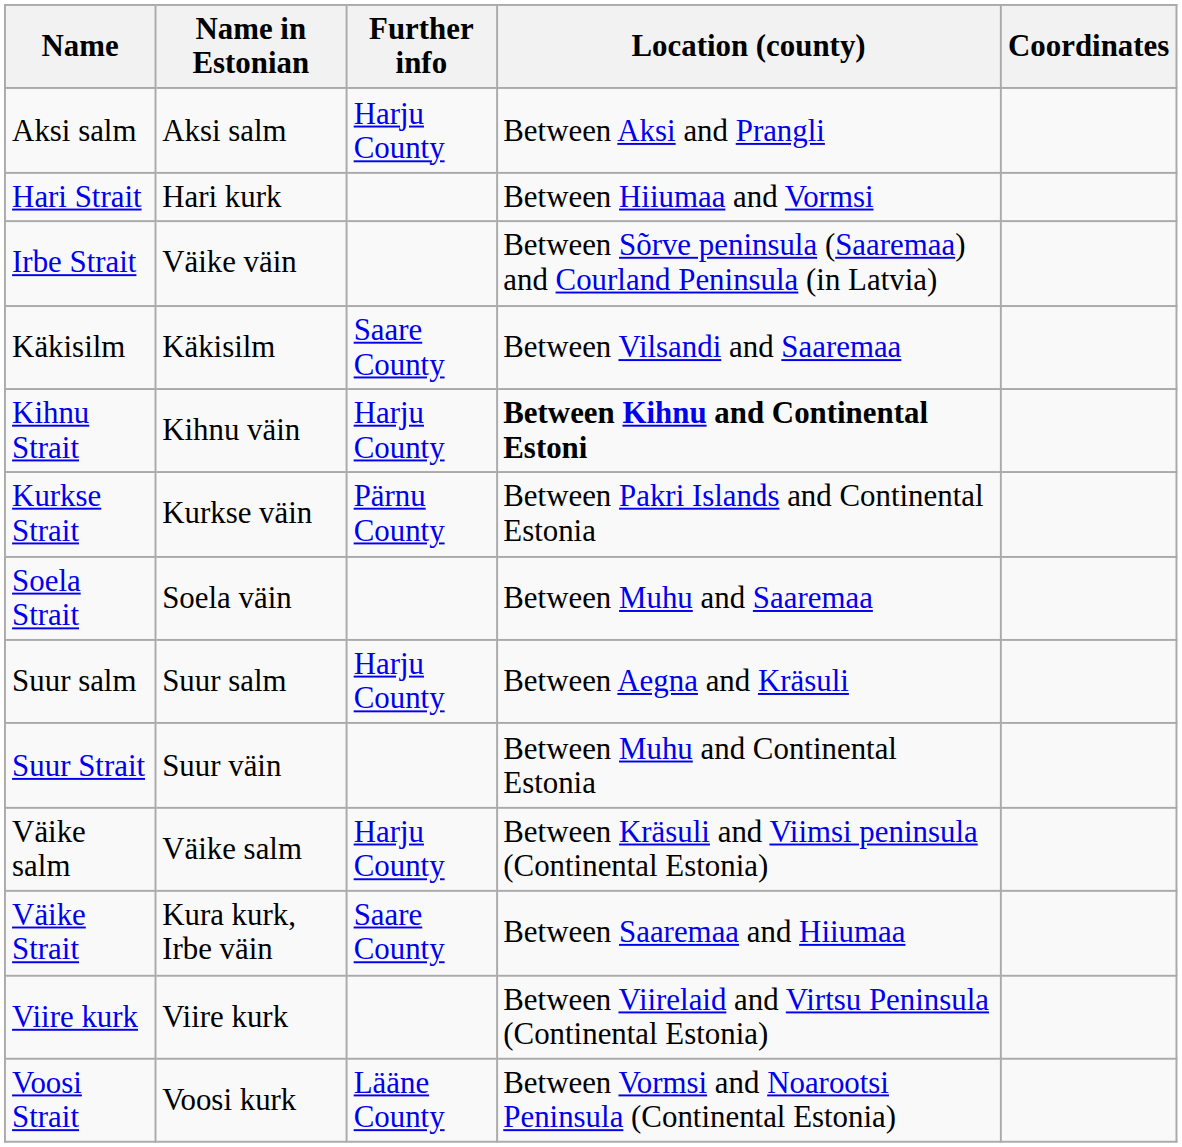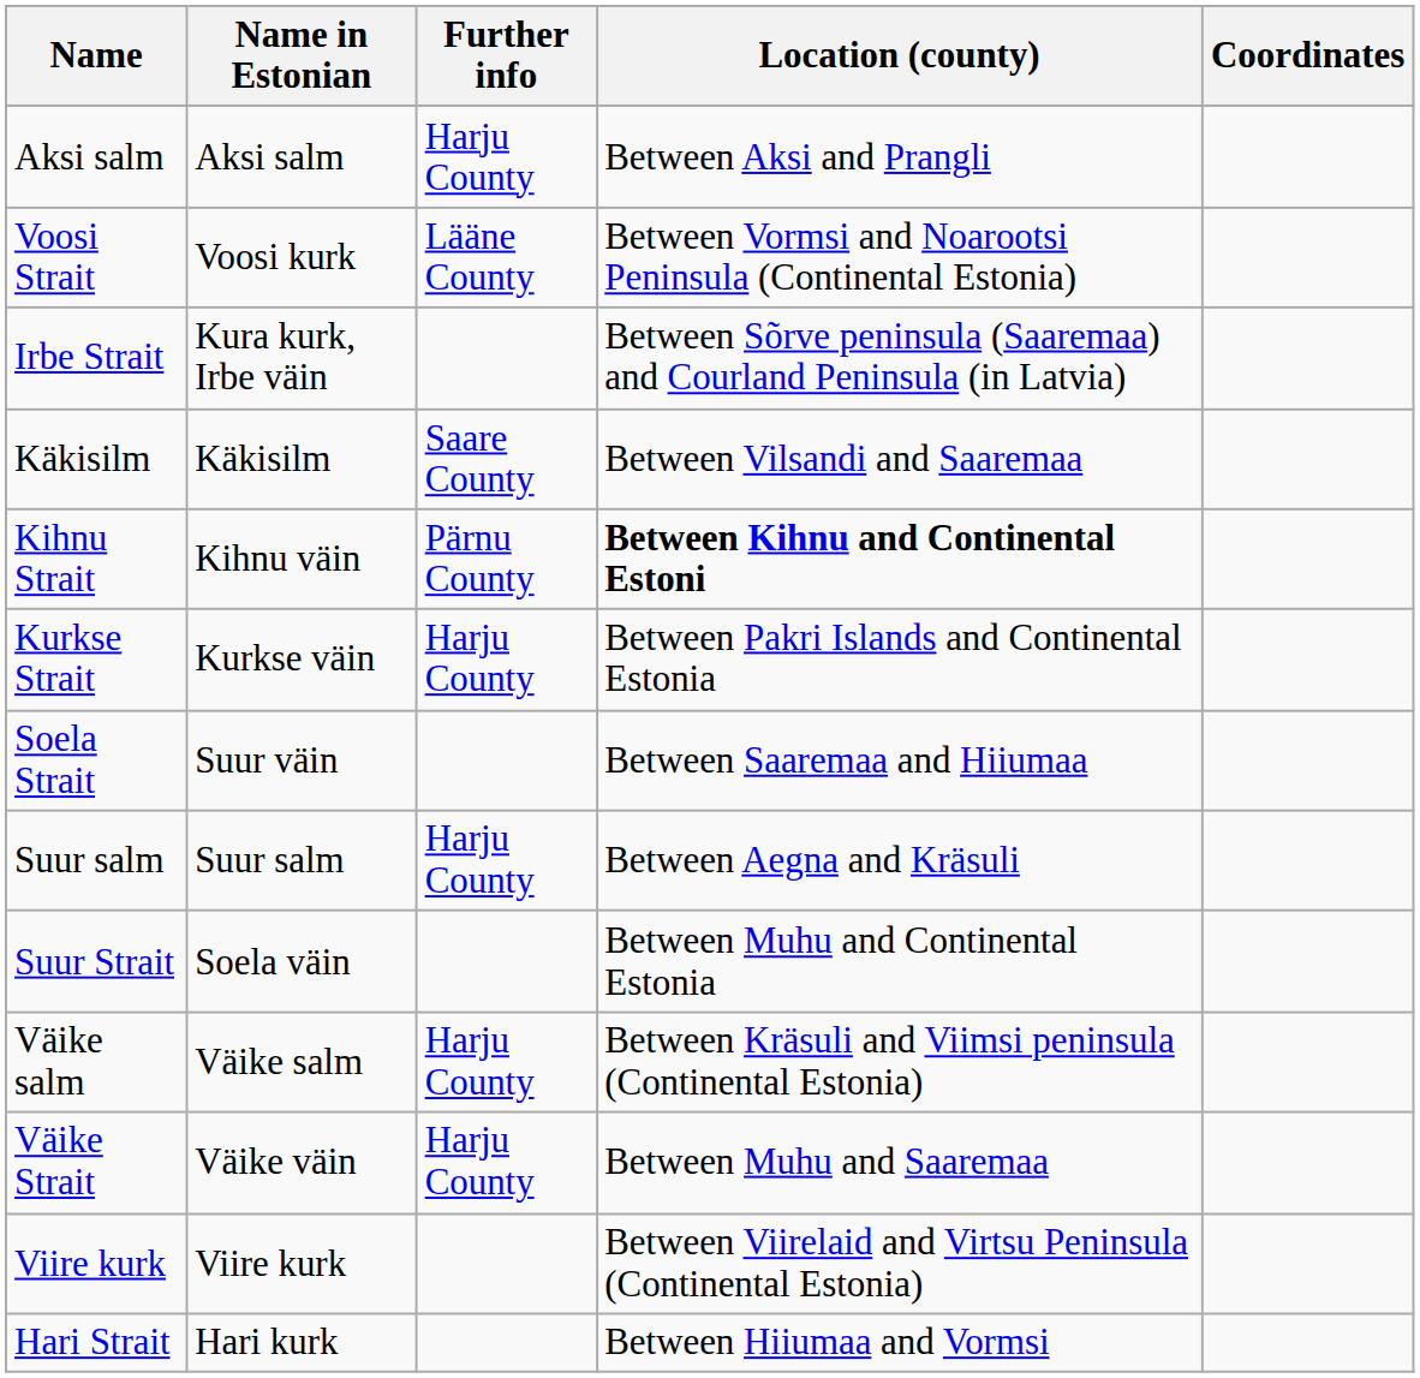 <table class="wikitable sortable">
 <tr>
 <th>Name</th>
 <th>Name in Estonian</th>
 <th>Further info</th>
 <th>Location (county)</th>
 <th>Coordinates</th>
 </tr>
 <tr>
 <td>Aksi salm</td>
 <td>Aksi salm</td>
 <td><a href='#'>Harju County</a></td>
 <td>Between <a href='#'>Aksi</a> and <a href='#'>Prangli</a></td>
 <td></td>
 </tr>
 <tr>
-<td><a href='#'>Hari Strait</a></td>
-<td>Hari kurk</td>
-<td></td>
-<td>Between <a href='#'>Hiiumaa</a> and <a href='#'>Vormsi</a></td>
+<td><a href='#'>Voosi Strait</a></td>
+<td>Voosi kurk</td>
+<td><a href='#'>Lääne County</a></td>
+<td>Between <a href='#'>Vormsi</a> and <a href='#'>Noarootsi Peninsula</a> (Continental Estonia)</td>
 <td></td>
 </tr>
 <tr>
 <td><a href='#'>Irbe Strait</a></td>
-<td>Väike väin</td>
+<td>Kura kurk, Irbe väin</td>
 <td></td>
 <td>Between <a href='#'>Sõrve peninsula</a> (<a href='#'>Saaremaa</a>) and <a href='#'>Courland Peninsula</a> (in Latvia)</td>
 <td></td>
 </tr>
 <tr>
 <td>Käkisilm</td>
 <td>Käkisilm</td>
 <td><a href='#'>Saare County</a></td>
 <td>Between <a href='#'>Vilsandi</a> and <a href='#'>Saaremaa</a></td>
 <td></td>
 </tr>
 <tr>
 <td><a href='#'>Kihnu Strait</a></td>
 <td>Kihnu väin</td>
-<td><a href='#'>Harju County</a></td>
+<td><a href='#'>Pärnu County</a></td>
 <td><strong>Between <a href='#'>Kihnu</a> and Continental Estoni</strong></td>
 <td></td>
 </tr>
 <tr>
 <td><a href='#'>Kurkse Strait</a></td>
 <td>Kurkse väin</td>
-<td><a href='#'>Pärnu County</a></td>
+<td><a href='#'>Harju County</a></td>
 <td>Between <a href='#'>Pakri Islands</a> and Continental Estonia</td>
 <td></td>
 </tr>
 <tr>
 <td><a href='#'>Soela Strait</a></td>
-<td>Soela väin</td>
+<td>Suur väin</td>
 <td></td>
-<td>Between <a href='#'>Muhu</a> and <a href='#'>Saaremaa</a></td>
+<td>Between <a href='#'>Saaremaa</a> and <a href='#'>Hiiumaa</a></td>
 <td></td>
 </tr>
 <tr>
 <td>Suur salm</td>
 <td>Suur salm</td>
 <td><a href='#'>Harju County</a></td>
 <td>Between <a href='#'>Aegna</a> and <a href='#'>Kräsuli</a></td>
 <td></td>
 </tr>
 <tr>
 <td><a href='#'>Suur Strait</a></td>
-<td>Suur väin</td>
+<td>Soela väin</td>
 <td></td>
 <td>Between <a href='#'>Muhu</a> and Continental Estonia</td>
 <td></td>
 </tr>
 <tr>
 <td>Väike salm</td>
 <td>Väike salm</td>
 <td><a href='#'>Harju County</a></td>
 <td>Between <a href='#'>Kräsuli</a> and <a href='#'>Viimsi peninsula</a> (Continental Estonia)</td>
 <td></td>
 </tr>
 <tr>
 <td><a href='#'>Väike Strait</a></td>
-<td>Kura kurk, Irbe väin</td>
-<td><a href='#'>Saare County</a></td>
-<td>Between <a href='#'>Saaremaa</a> and <a href='#'>Hiiumaa</a></td>
+<td>Väike väin</td>
+<td><a href='#'>Harju County</a></td>
+<td>Between <a href='#'>Muhu</a> and <a href='#'>Saaremaa</a></td>
 <td></td>
 </tr>
 <tr>
 <td><a href='#'>Viire kurk</a></td>
 <td>Viire kurk</td>
 <td></td>
 <td>Between <a href='#'>Viirelaid</a> and <a href='#'>Virtsu Peninsula</a> (Continental Estonia)</td>
 <td></td>
 </tr>
 <tr>
-<td><a href='#'>Voosi Strait</a></td>
-<td>Voosi kurk</td>
-<td><a href='#'>Lääne County</a></td>
-<td>Between <a href='#'>Vormsi</a> and <a href='#'>Noarootsi Peninsula</a> (Continental Estonia)</td>
+<td><a href='#'>Hari Strait</a></td>
+<td>Hari kurk</td>
+<td></td>
+<td>Between <a href='#'>Hiiumaa</a> and <a href='#'>Vormsi</a></td>
 <td></td>
 </tr>
 </table>
